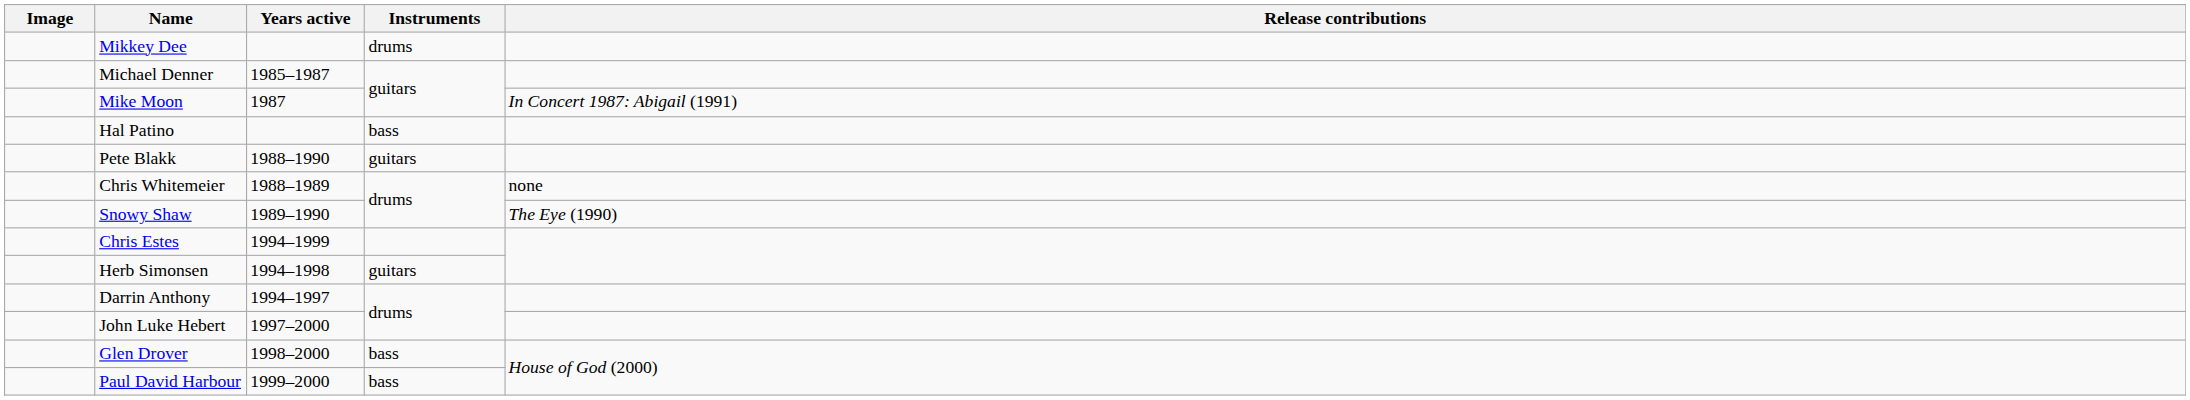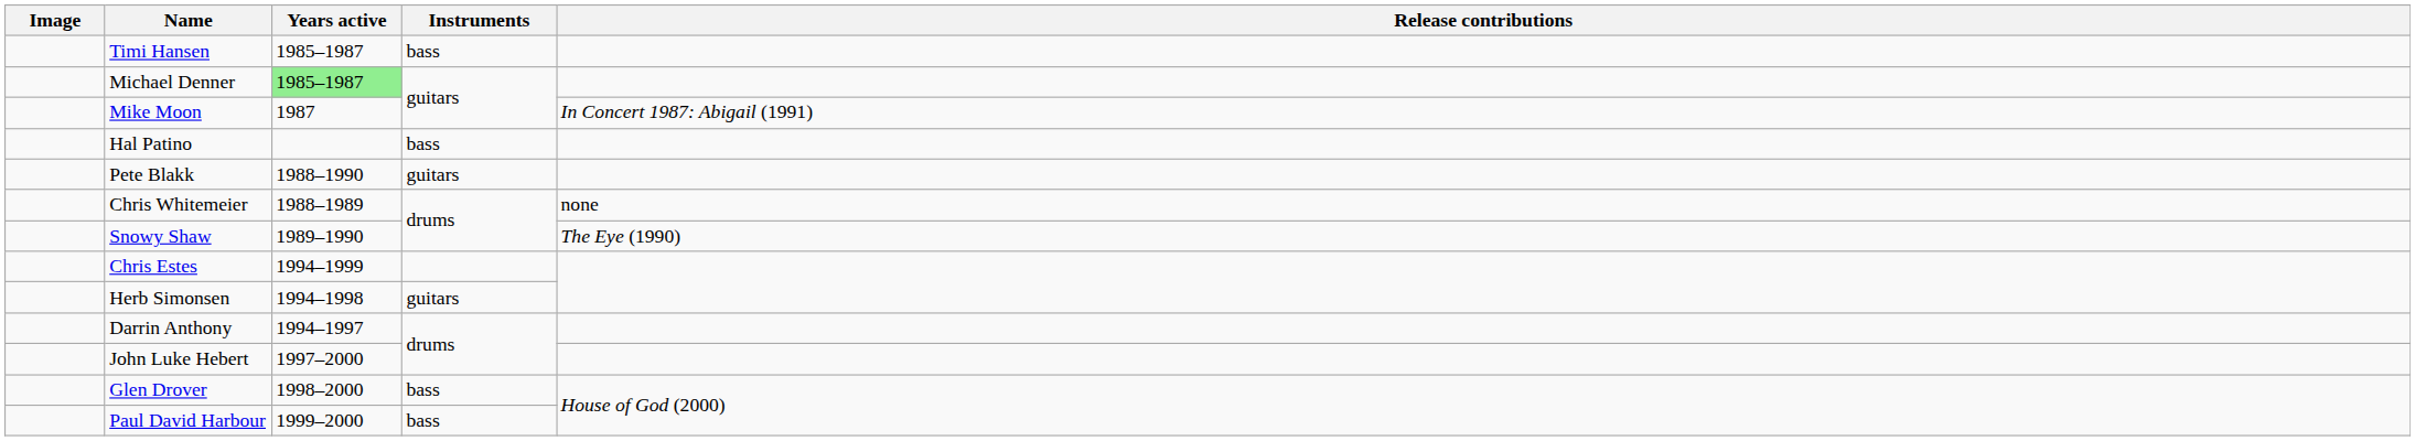 <table class="wikitable" border="1" width=100%>
 <tr>
 <th width="75">Image</th>
 <th width="130">Name</th>
 <th width="100">Years active</th>
 <th width="120">Instruments</th>
 <th>Release contributions</th>
 </tr>
 <tr>
 <td></td>
-<td><a href='#'>Mikkey Dee</a><br></td>
-<td></td>
-<td>drums</td>
+<td><a href='#'>Timi Hansen</a></td>
+<td>1985–1987 </td>
+<td>bass</td>
 <td></td>
 </tr>
 <tr>
 <td></td>
 <td>Michael Denner</td>
-<td>1985–1987</td>
+<td style="background: lightgreen;">1985–1987</td>
 <td rowspan="2">guitars</td>
 <td></td>
 </tr>
 <tr>
 <td></td>
 <td><a href='#'>Mike Moon</a></td>
 <td>1987</td>
 <td><em>In Concert 1987: Abigail</em> (1991)</td>
 </tr>
 <tr>
 <td></td>
 <td>Hal Patino</td>
 <td></td>
 <td>bass</td>
 <td></td>
 </tr>
 <tr>
 <td></td>
 <td>Pete Blakk</td>
 <td>1988–1990</td>
 <td>guitars</td>
 <td></td>
 </tr>
 <tr>
 <td></td>
 <td>Chris Whitemeier</td>
 <td>1988–1989</td>
 <td rowspan="2">drums</td>
 <td>none</td>
 </tr>
 <tr>
 <td></td>
 <td><a href='#'>Snowy Shaw</a><br></td>
 <td>1989–1990</td>
 <td><em>The Eye</em> (1990)</td>
 </tr>
 <tr>
 <td></td>
 <td><a href='#'>Chris Estes</a></td>
 <td>1994–1999</td>
 <td></td>
 <td rowspan="2"></td>
 </tr>
 <tr>
 <td></td>
 <td>Herb Simonsen</td>
 <td>1994–1998</td>
 <td>guitars</td>
 </tr>
 <tr>
 <td></td>
 <td>Darrin Anthony</td>
 <td>1994–1997</td>
 <td rowspan="2">drums</td>
 <td></td>
 </tr>
 <tr>
 <td></td>
 <td>John Luke Hebert</td>
 <td>1997–2000</td>
 <td></td>
 </tr>
 <tr>
 <td></td>
 <td><a href='#'>Glen Drover</a></td>
 <td>1998–2000</td>
 <td>bass</td>
 <td rowspan="2"><em>House of God</em> (2000)</td>
 </tr>
 <tr>
 <td></td>
 <td><a href='#'>Paul David Harbour</a></td>
 <td>1999–2000</td>
 <td>bass</td>
 </tr>
 </table>
